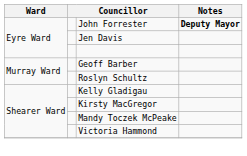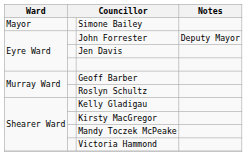 <table class="wikitable">
 <tr>
 <th>Ward</th>
 <th colspan="2">Councillor</th>
 <th>Notes</th>
 </tr>
 <tr>
+<td rowspan="1">Mayor</td>
+<td> </td>
+<td>Simone Bailey</td>
+<td></td>
+</tr>
+<tr>
 <td rowspan="3">Eyre Ward</td>
 <td> </td>
 <td>John Forrester</td>
-<td><strong>Deputy Mayor</strong></td>
+<td>Deputy Mayor</td>
 </tr>
 <tr>
 <td> </td>
 <td>Jen Davis</td>
 <td></td>
 </tr>
 <tr>
 <td> </td>
 <td></td>
 <td></td>
 </tr>
 <tr>
 <td rowspan="2">Murray Ward</td>
 <td> </td>
 <td>Geoff Barber</td>
 <td></td>
 </tr>
 <tr>
 <td> </td>
 <td>Roslyn Schultz</td>
 <td></td>
 </tr>
 <tr>
 <td rowspan="4">Shearer Ward</td>
 <td> </td>
 <td>Kelly Gladigau</td>
 <td></td>
 </tr>
 <tr>
 <td> </td>
 <td>Kirsty MacGregor</td>
 <td></td>
 </tr>
 <tr>
 <td> </td>
 <td>Mandy Toczek McPeake</td>
 <td></td>
 </tr>
 <tr>
 <td> </td>
 <td>Victoria Hammond</td>
 <td></td>
 </tr>
 <tr>
 </tr>
 </table>
